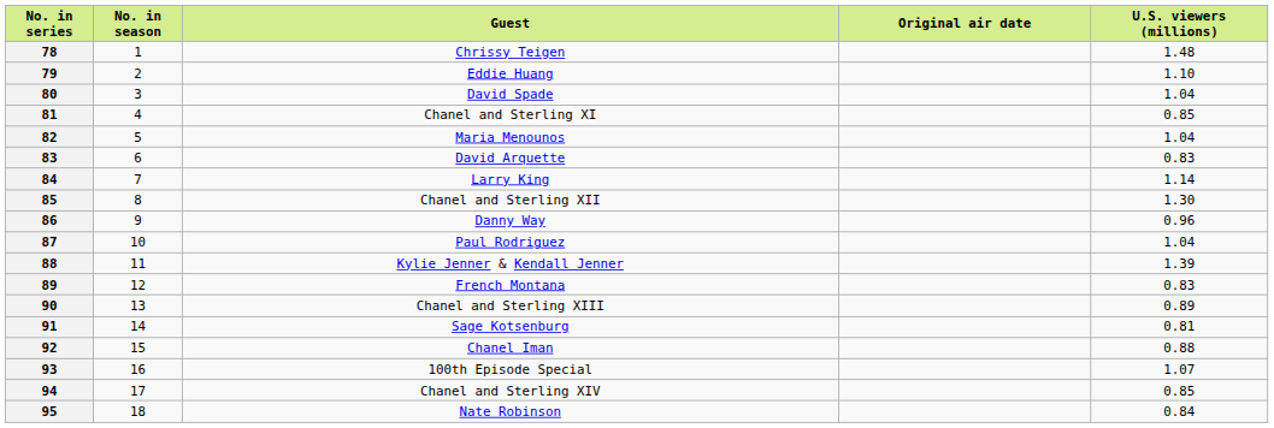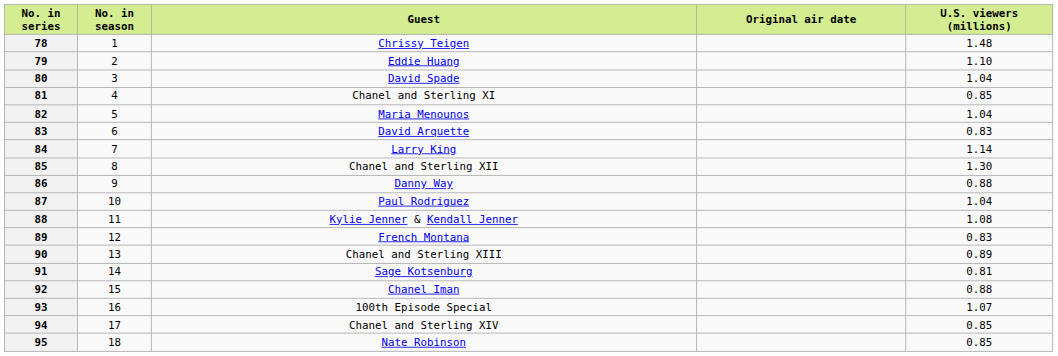 <table class="wikitable plainrowheaders" style="width:100%;text-align: center">
 <tr>
 <th scope="col" style="background-color: #D4ED91; color: #000000;" width=7%>No. in<br>series</th>
 <th scope="col" style="background-color: #D4ED91; color: #000000;" width=7%>No. in<br>season</th>
 <th scope="col" style="background-color: #D4ED91; color: #000000;">Guest</th>
 <th scope="col" style="background-color: #D4ED91; color: #000000;" width=20%>Original air date</th>
 <th scope="col" style="background-color: #D4ED91; color: #000000;" width=14%>U.S. viewers<br>(millions)</th>
 </tr>
 <tr>
 <th>78</th>
 <td>1</td>
 <td><a href='#'>Chrissy Teigen</a></td>
 <td></td>
 <td>1.48</td>
 </tr>
 <tr>
 <th>79</th>
 <td>2</td>
 <td><a href='#'>Eddie Huang</a></td>
 <td></td>
 <td>1.10</td>
 </tr>
 <tr>
 <th>80</th>
 <td>3</td>
 <td><a href='#'>David Spade</a></td>
 <td></td>
 <td>1.04</td>
 </tr>
 <tr>
 <th>81</th>
 <td>4</td>
 <td>Chanel and Sterling XI</td>
 <td></td>
 <td>0.85</td>
 </tr>
 <tr>
 <th>82</th>
 <td>5</td>
 <td><a href='#'>Maria Menounos</a></td>
 <td></td>
 <td>1.04</td>
 </tr>
 <tr>
 <th>83</th>
 <td>6</td>
 <td><a href='#'>David Arquette</a></td>
 <td></td>
 <td>0.83</td>
 </tr>
 <tr>
 <th>84</th>
 <td>7</td>
 <td><a href='#'>Larry King</a></td>
 <td></td>
 <td>1.14</td>
 </tr>
 <tr>
 <th>85</th>
 <td>8</td>
 <td>Chanel and Sterling XII</td>
 <td></td>
 <td>1.30</td>
 </tr>
 <tr>
 <th>86</th>
 <td>9</td>
 <td><a href='#'>Danny Way</a></td>
 <td></td>
-<td>0.96</td>
+<td>0.88</td>
 </tr>
 <tr>
 <th>87</th>
 <td>10</td>
 <td><a href='#'>Paul Rodriguez</a></td>
 <td></td>
 <td>1.04</td>
 </tr>
 <tr>
 <th>88</th>
 <td>11</td>
 <td><a href='#'>Kylie Jenner</a> & <a href='#'>Kendall Jenner</a></td>
 <td></td>
-<td>1.39</td>
+<td>1.08</td>
 </tr>
 <tr>
 <th>89</th>
 <td>12</td>
 <td><a href='#'>French Montana</a></td>
 <td></td>
 <td>0.83</td>
 </tr>
 <tr>
 <th>90</th>
 <td>13</td>
 <td>Chanel and Sterling XIII</td>
 <td></td>
 <td>0.89</td>
 </tr>
 <tr>
 <th>91</th>
 <td>14</td>
 <td><a href='#'>Sage Kotsenburg</a></td>
 <td></td>
 <td>0.81</td>
 </tr>
 <tr>
 <th>92</th>
 <td>15</td>
 <td><a href='#'>Chanel Iman</a></td>
 <td></td>
 <td>0.88</td>
 </tr>
 <tr>
 <th>93</th>
 <td>16</td>
 <td>100th Episode Special</td>
 <td></td>
 <td>1.07</td>
 </tr>
 <tr>
 <th>94</th>
 <td>17</td>
 <td>Chanel and Sterling XIV</td>
 <td></td>
 <td>0.85</td>
 </tr>
 <tr>
 <th>95</th>
 <td>18</td>
 <td><a href='#'>Nate Robinson</a></td>
 <td></td>
-<td>0.84</td>
+<td>0.85</td>
 </tr>
 </table>
